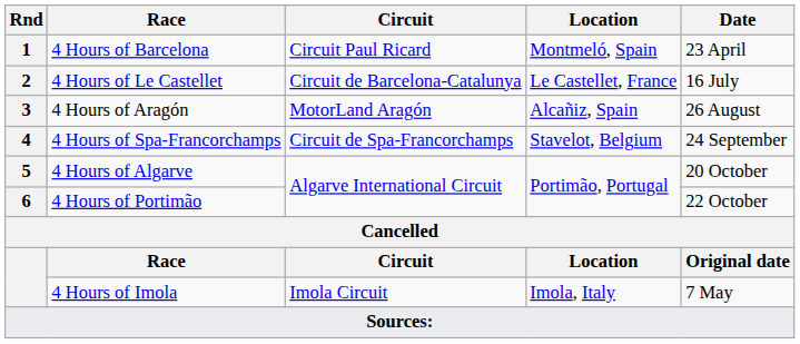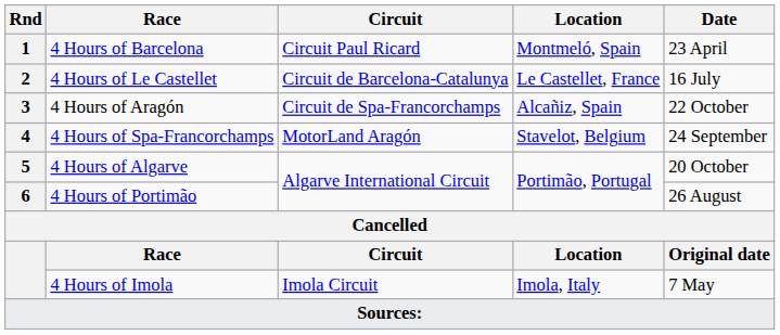 <table class="wikitable" style="font-size: 85%;">
 <tr>
 <th>Rnd</th>
 <th>Race</th>
 <th>Circuit</th>
 <th>Location</th>
 <th>Date</th>
 </tr>
 <tr>
 <th>1</th>
 <td><a href='#'>4 Hours of Barcelona</a></td>
 <td> <a href='#'>Circuit Paul Ricard</a></td>
 <td><a href='#'>Montmeló</a>, <a href='#'>Spain</a></td>
 <td>23 April</td>
 </tr>
 <tr>
 <th>2</th>
 <td><a href='#'>4 Hours of Le Castellet</a></td>
 <td> <a href='#'>Circuit de Barcelona-Catalunya</a></td>
 <td><a href='#'>Le Castellet</a>, <a href='#'>France</a></td>
 <td>16 July</td>
 </tr>
 <tr>
 <th>3</th>
 <td>4 Hours of Aragón</td>
-<td> <a href='#'>MotorLand Aragón</a></td>
+<td> <a href='#'>Circuit de Spa-Francorchamps</a></td>
 <td><a href='#'>Alcañiz</a>, <a href='#'>Spain</a></td>
-<td>26 August</td>
+<td>22 October</td>
 </tr>
 <tr>
 <th>4</th>
 <td><a href='#'>4 Hours of Spa-Francorchamps</a></td>
-<td> <a href='#'>Circuit de Spa-Francorchamps</a></td>
+<td> <a href='#'>MotorLand Aragón</a></td>
 <td><a href='#'>Stavelot</a>, <a href='#'>Belgium</a></td>
 <td>24 September</td>
 </tr>
 <tr>
 <th>5</th>
 <td><a href='#'>4 Hours of Algarve</a></td>
 <td rowspan=2> <a href='#'>Algarve International Circuit</a></td>
 <td rowspan=2><a href='#'>Portimão</a>, <a href='#'>Portugal</a></td>
 <td>20 October</td>
 </tr>
 <tr>
 <th>6</th>
 <td><a href='#'>4 Hours of Portimão</a></td>
-<td>22 October</td>
+<td>26 August</td>
 </tr>
 <tr>
 <th colspan=5>Cancelled</th>
 </tr>
 <tr>
 <th rowspan=2></th>
 <th>Race</th>
 <th>Circuit</th>
 <th>Location</th>
 <th>Original date</th>
 </tr>
 <tr>
 <td><a href='#'>4 Hours of Imola</a></td>
 <td> <a href='#'>Imola Circuit</a></td>
 <td><a href='#'>Imola</a>, <a href='#'>Italy</a></td>
 <td>7 May</td>
 </tr>
 <tr class="sortbottom">
 <td colspan="5" style="background-color:#EAECF0;text-align:center"><strong>Sources:</strong></td>
 </tr>
 </table>
